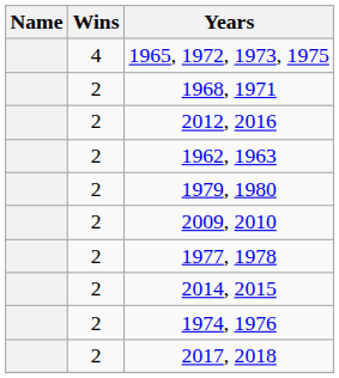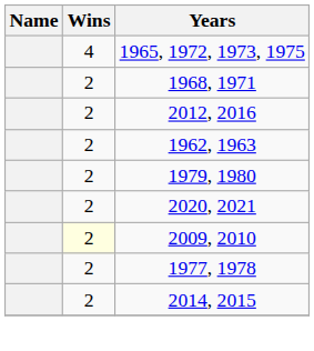 <table class="sortable wikitable plainrowheaders" style="text-align:center">
 <tr>
 <th scope=col>Name</th>
 <th scope=col data-sort-type=number>Wins</th>
 <th scope=col>Years</th>
 </tr>
 <tr>
 <th scope=row></th>
 <td>4</td>
 <td><a href='#'>1965</a>, <a href='#'>1972</a>, <a href='#'>1973</a>, <a href='#'>1975</a></td>
 </tr>
 <tr>
 <th scope=row></th>
 <td>2</td>
 <td><a href='#'>1968</a>, <a href='#'>1971</a></td>
 </tr>
 <tr>
 <th scope=row></th>
 <td>2</td>
 <td><a href='#'>2012</a>, <a href='#'>2016</a></td>
 </tr>
 <tr>
 <th scope=row></th>
 <td>2</td>
 <td><a href='#'>1962</a>, <a href='#'>1963</a></td>
 </tr>
 <tr>
 <th scope=row></th>
 <td>2</td>
 <td><a href='#'>1979</a>, <a href='#'>1980</a></td>
 </tr>
 <tr>
+<th scope="row"></th>
+<td>2</td>
+<td><a href='#'>2020</a>, <a href='#'>2021</a></td>
+</tr>
+<tr>
 <th scope=row></th>
-<td>2</td>
+<td style="background: lightyellow;">2</td>
 <td><a href='#'>2009</a>, <a href='#'>2010</a></td>
 </tr>
 <tr>
 <th scope=row></th>
 <td>2</td>
 <td><a href='#'>1977</a>, <a href='#'>1978</a></td>
 </tr>
 <tr>
 <th scope=row></th>
 <td>2</td>
 <td><a href='#'>2014</a>, <a href='#'>2015</a></td>
 </tr>
 <tr>
-<th scope=row></th>
-<td>2</td>
-<td><a href='#'>1974</a>, <a href='#'>1976</a></td>
-</tr>
-<tr>
-<th scope=row></th>
-<td>2</td>
-<td><a href='#'>2017</a>, <a href='#'>2018</a></td>
-</tr>
-<tr>
 </tr>
 </table>
